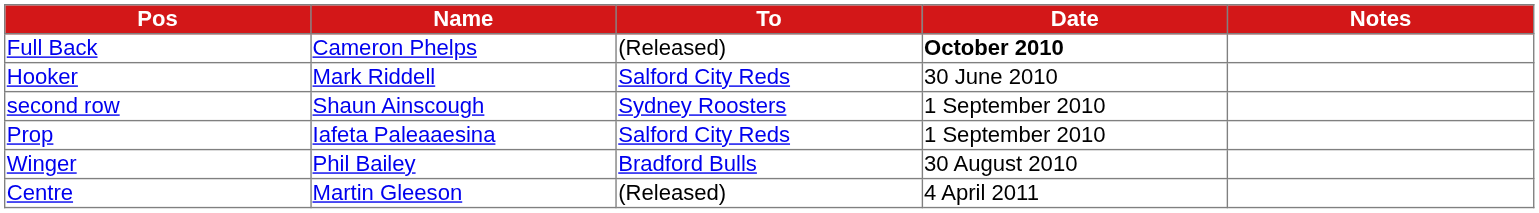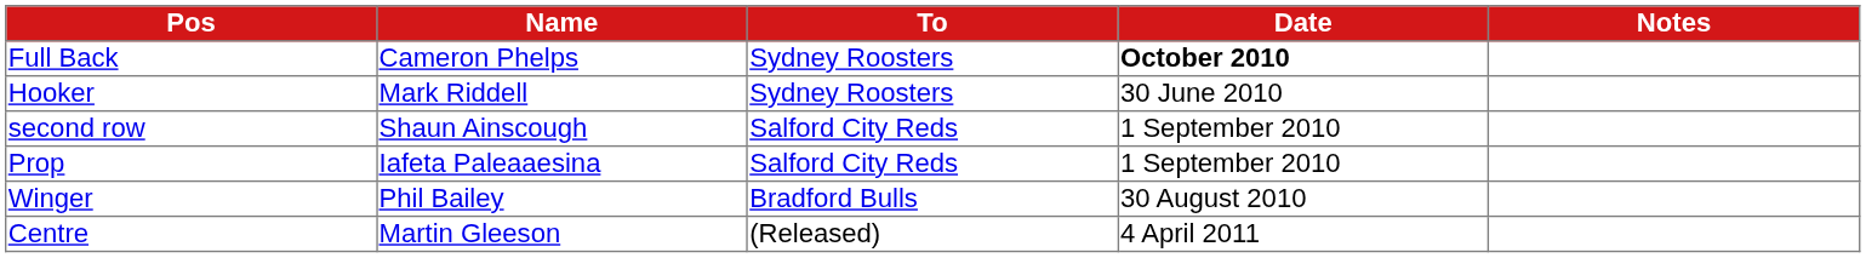 <table border="1" width="70%" style="border-collapse:collapse;">
 <tr bgcolor="#D31718" style="color:#FFFFFF;">
 <th>Pos</th>
 <th>Name</th>
 <th>To</th>
 <th>Date</th>
 <th>Notes</th>
 </tr>
 <tr>
 <td width="20%"><a href='#'>Full Back</a></td>
 <td width="20%"><a href='#'>Cameron Phelps</a></td>
-<td width="20%">(Released)</td>
+<td width="20%"><a href='#'>Sydney Roosters</a></td>
 <td width="20%"><strong>October 2010</strong></td>
 </tr>
 <tr>
 <td width="20%"><a href='#'>Hooker</a></td>
 <td width="20%"><a href='#'>Mark Riddell</a></td>
-<td width="20%"><a href='#'>Salford City Reds</a></td>
+<td width="20%"><a href='#'>Sydney Roosters</a></td>
 <td width="20%">30 June 2010</td>
 <td></td>
 </tr>
 <tr>
 <td width="20%"><a href='#'>second row</a></td>
 <td width="20%"><a href='#'>Shaun Ainscough</a></td>
-<td width="20%"><a href='#'>Sydney Roosters</a></td>
+<td width="20%"><a href='#'>Salford City Reds</a></td>
 <td width="20%">1 September 2010</td>
 <td></td>
 </tr>
 <tr>
 <td width="20%"><a href='#'>Prop</a></td>
 <td width="20%"><a href='#'>Iafeta Paleaaesina</a></td>
 <td width="20%"><a href='#'>Salford City Reds</a></td>
 <td width="20%">1 September 2010</td>
 <td></td>
 </tr>
 <tr>
 <td width="20%"><a href='#'>Winger</a></td>
 <td width="20%"><a href='#'>Phil Bailey</a></td>
 <td width="20%"><a href='#'>Bradford Bulls</a></td>
 <td width="20%">30 August 2010</td>
 <td></td>
 </tr>
 <tr>
 <td width="20%"><a href='#'>Centre</a></td>
 <td width="20%"><a href='#'>Martin Gleeson</a></td>
 <td width="20%">(Released)</td>
 <td width="20%">4 April 2011</td>
 <td></td>
 </tr>
 </table>
